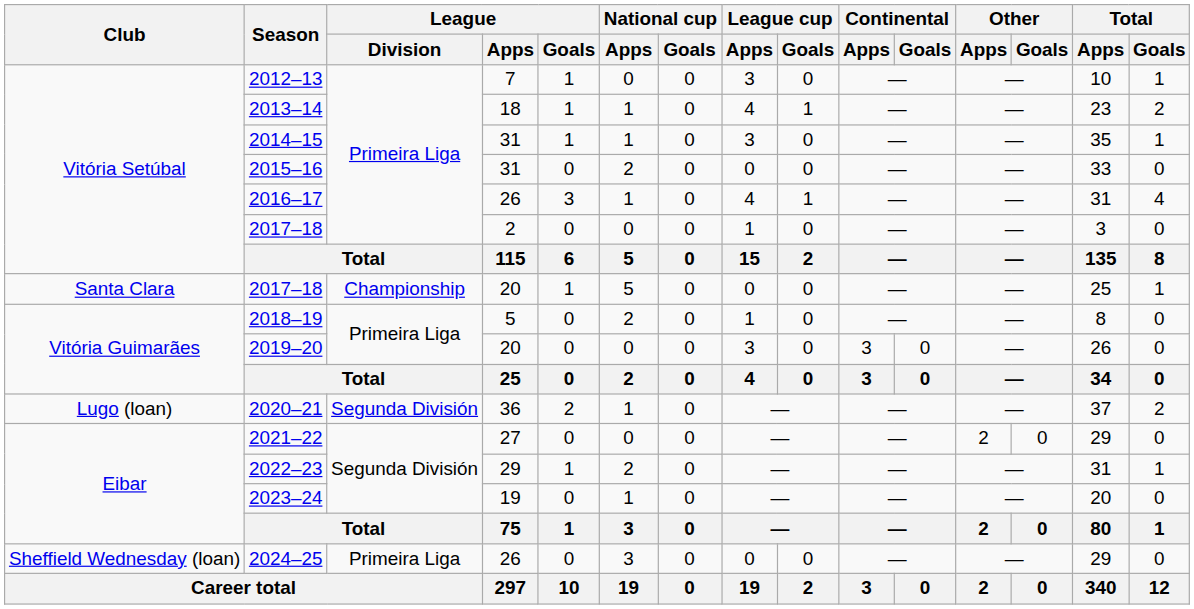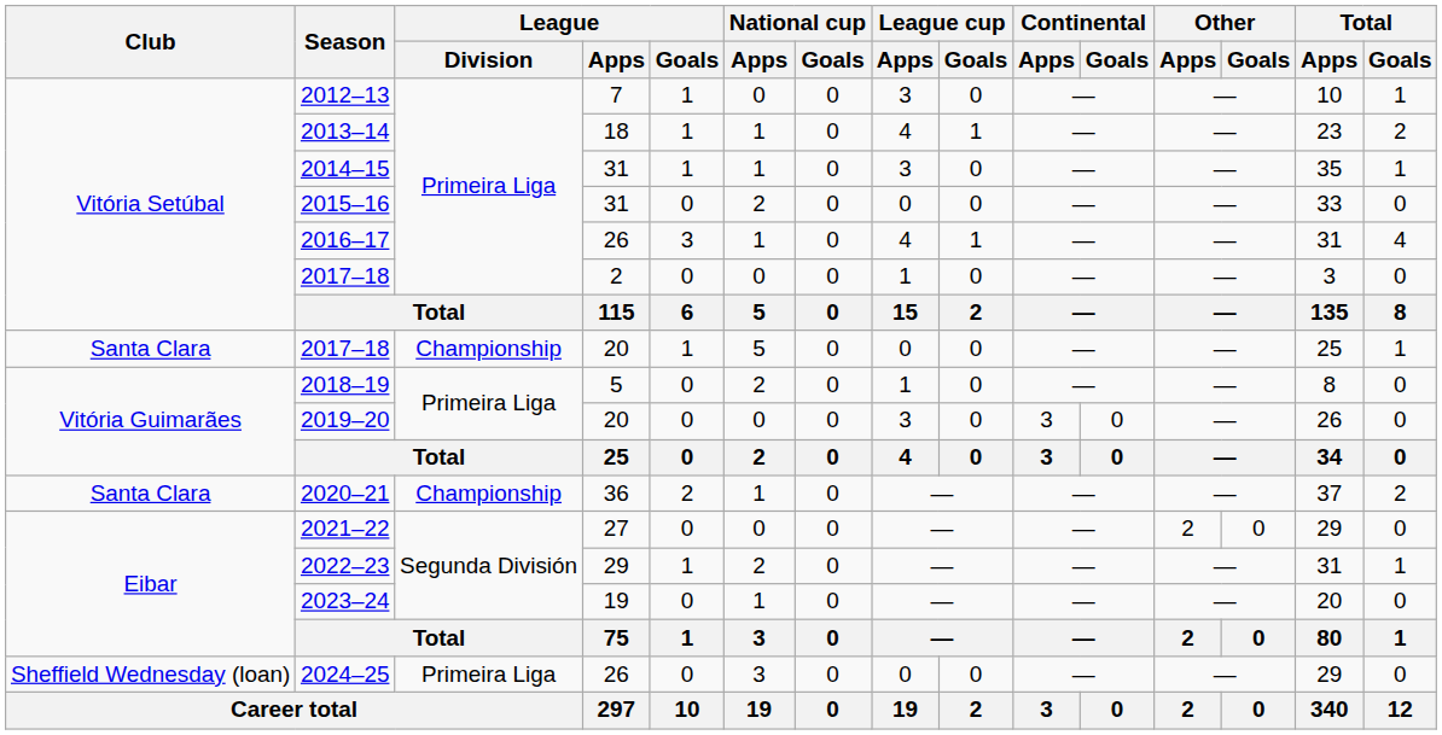 <table class="wikitable" style="text-align:center">
 <tr>
 <th rowspan="2">Club</th>
 <th rowspan="2">Season</th>
 <th colspan="3">League</th>
 <th colspan="2">National cup</th>
 <th colspan="2">League cup</th>
 <th colspan="2">Continental</th>
 <th colspan="2">Other</th>
 <th colspan="2">Total</th>
 </tr>
 <tr>
 <th>Division</th>
 <th>Apps</th>
 <th>Goals</th>
 <th>Apps</th>
 <th>Goals</th>
 <th>Apps</th>
 <th>Goals</th>
 <th>Apps</th>
 <th>Goals</th>
 <th>Apps</th>
 <th>Goals</th>
 <th>Apps</th>
 <th>Goals</th>
 </tr>
 <tr>
 <td rowspan="7"><a href='#'>Vitória Setúbal</a></td>
 <td><a href='#'>2012–13</a></td>
 <td rowspan="6"><a href='#'>Primeira Liga</a></td>
 <td>7</td>
 <td>1</td>
 <td>0</td>
 <td>0</td>
 <td>3</td>
 <td>0</td>
 <td colspan="2">—</td>
 <td colspan="2">—</td>
 <td>10</td>
 <td>1</td>
 </tr>
 <tr>
 <td><a href='#'>2013–14</a></td>
 <td>18</td>
 <td>1</td>
 <td>1</td>
 <td>0</td>
 <td>4</td>
 <td>1</td>
 <td colspan="2">—</td>
 <td colspan="2">—</td>
 <td>23</td>
 <td>2</td>
 </tr>
 <tr>
 <td><a href='#'>2014–15</a></td>
 <td>31</td>
 <td>1</td>
 <td>1</td>
 <td>0</td>
 <td>3</td>
 <td>0</td>
 <td colspan="2">—</td>
 <td colspan="2">—</td>
 <td>35</td>
 <td>1</td>
 </tr>
 <tr>
 <td><a href='#'>2015–16</a></td>
 <td>31</td>
 <td>0</td>
 <td>2</td>
 <td>0</td>
 <td>0</td>
 <td>0</td>
 <td colspan="2">—</td>
 <td colspan="2">—</td>
 <td>33</td>
 <td>0</td>
 </tr>
 <tr>
 <td><a href='#'>2016–17</a></td>
 <td>26</td>
 <td>3</td>
 <td>1</td>
 <td>0</td>
 <td>4</td>
 <td>1</td>
 <td colspan="2">—</td>
 <td colspan="2">—</td>
 <td>31</td>
 <td>4</td>
 </tr>
 <tr>
 <td><a href='#'>2017–18</a></td>
 <td>2</td>
 <td>0</td>
 <td>0</td>
 <td>0</td>
 <td>1</td>
 <td>0</td>
 <td colspan="2">—</td>
 <td colspan="2">—</td>
 <td>3</td>
 <td>0</td>
 </tr>
 <tr>
 <th colspan="2">Total</th>
 <th>115</th>
 <th>6</th>
 <th>5</th>
 <th>0</th>
 <th>15</th>
 <th>2</th>
 <th colspan="2">—</th>
 <th colspan="2">—</th>
 <th>135</th>
 <th>8</th>
 </tr>
 <tr>
 <td><a href='#'>Santa Clara</a></td>
 <td><a href='#'>2017–18</a></td>
 <td><a href='#'>Championship</a></td>
 <td>20</td>
 <td>1</td>
 <td>5</td>
 <td>0</td>
 <td>0</td>
 <td>0</td>
 <td colspan="2">—</td>
 <td colspan="2">—</td>
 <td>25</td>
 <td>1</td>
 </tr>
 <tr>
 <td rowspan="3"><a href='#'>Vitória Guimarães</a></td>
 <td><a href='#'>2018–19</a></td>
 <td rowspan="2">Primeira Liga</td>
 <td>5</td>
 <td>0</td>
 <td>2</td>
 <td>0</td>
 <td>1</td>
 <td>0</td>
 <td colspan="2">—</td>
 <td colspan="2">—</td>
 <td>8</td>
 <td>0</td>
 </tr>
 <tr>
 <td><a href='#'>2019–20</a></td>
 <td>20</td>
 <td>0</td>
 <td>0</td>
 <td>0</td>
 <td>3</td>
 <td>0</td>
 <td>3</td>
 <td>0</td>
 <td colspan="2">—</td>
 <td>26</td>
 <td>0</td>
 </tr>
 <tr>
 <th colspan="2">Total</th>
 <th>25</th>
 <th>0</th>
 <th>2</th>
 <th>0</th>
 <th>4</th>
 <th>0</th>
 <th>3</th>
 <th>0</th>
 <th colspan="2">—</th>
 <th>34</th>
 <th>0</th>
 </tr>
 <tr>
-<td><a href='#'>Lugo</a> (loan)</td>
+<td><a href='#'>Santa Clara</a></td>
 <td><a href='#'>2020–21</a></td>
-<td><a href='#'>Segunda División</a></td>
+<td><a href='#'>Championship</a></td>
 <td>36</td>
 <td>2</td>
 <td>1</td>
 <td>0</td>
 <td colspan="2">—</td>
 <td colspan="2">—</td>
 <td colspan="2">—</td>
 <td>37</td>
 <td>2</td>
 </tr>
 <tr>
 <td rowspan="4"><a href='#'>Eibar</a></td>
 <td><a href='#'>2021–22</a></td>
 <td rowspan="3">Segunda División</td>
 <td>27</td>
 <td>0</td>
 <td>0</td>
 <td>0</td>
 <td colspan="2">—</td>
 <td colspan="2">—</td>
 <td>2</td>
 <td>0</td>
 <td>29</td>
 <td>0</td>
 </tr>
 <tr>
 <td><a href='#'>2022–23</a></td>
 <td>29</td>
 <td>1</td>
 <td>2</td>
 <td>0</td>
 <td colspan="2">—</td>
 <td colspan="2">—</td>
 <td colspan="2">—</td>
 <td>31</td>
 <td>1</td>
 </tr>
 <tr>
 <td><a href='#'>2023–24</a></td>
 <td>19</td>
 <td>0</td>
 <td>1</td>
 <td>0</td>
 <td colspan="2">—</td>
 <td colspan="2">—</td>
 <td colspan="2">—</td>
 <td>20</td>
 <td>0</td>
 </tr>
 <tr>
 <th colspan="2">Total</th>
 <th>75</th>
 <th>1</th>
 <th>3</th>
 <th>0</th>
 <th colspan="2">—</th>
 <th colspan="2">—</th>
 <th>2</th>
 <th>0</th>
 <th>80</th>
 <th>1</th>
 </tr>
 <tr>
 <td><a href='#'>Sheffield Wednesday</a> (loan)</td>
 <td><a href='#'>2024–25</a></td>
 <td>Primeira Liga</td>
 <td>26</td>
 <td>0</td>
 <td>3</td>
 <td>0</td>
 <td>0</td>
 <td>0</td>
 <td colspan="2">—</td>
 <td colspan="2">—</td>
 <td>29</td>
 <td>0</td>
 </tr>
 <tr>
 <th colspan="3">Career total</th>
 <th>297</th>
 <th>10</th>
 <th>19</th>
 <th>0</th>
 <th>19</th>
 <th>2</th>
 <th>3</th>
 <th>0</th>
 <th>2</th>
 <th>0</th>
 <th>340</th>
 <th>12</th>
 </tr>
 </table>
